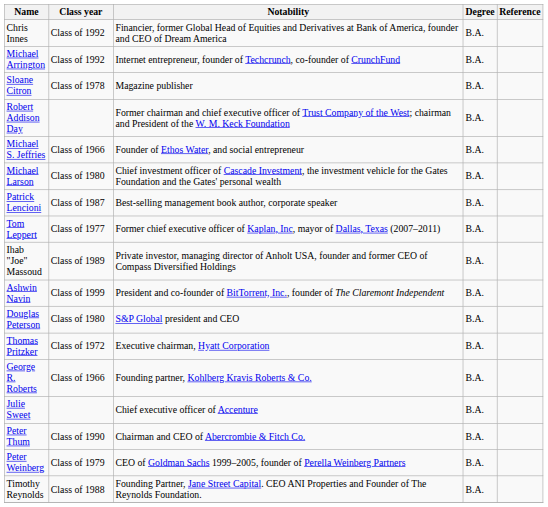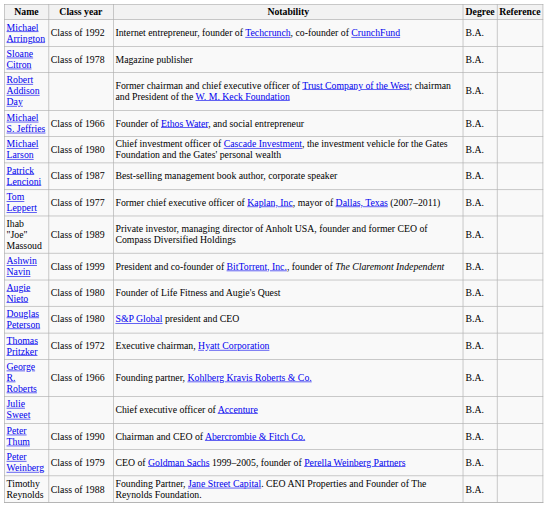 <table class="wikitable" style="width:100%">
 <tr>
 <th style="width:*;">Name</th>
 <th style="width:12%;">Class year</th>
 <th class="unsortable" style="width:65%;">Notability</th>
 <th>Degree</th>
 <th>Reference</th>
-</tr>
-<tr>
-<td>Chris Innes</td>
-<td>Class of 1992</td>
-<td>Financier, former Global Head of Equities and Derivatives at Bank of America, founder and CEO of Dream America</td>
-<td>B.A.</td>
-<td></td>
 </tr>
 <tr>
 <td><a href='#'>Michael Arrington</a></td>
 <td>Class of 1992</td>
 <td>Internet entrepreneur, founder of <a href='#'>Techcrunch</a>, co-founder of <a href='#'>CrunchFund</a></td>
 <td>B.A.</td>
 <td></td>
 </tr>
 <tr>
 <td><a href='#'>Sloane Citron</a></td>
 <td>Class of 1978</td>
 <td>Magazine publisher</td>
 <td>B.A.</td>
 <td></td>
 </tr>
 <tr>
 <td><a href='#'>Robert Addison Day</a></td>
 <td></td>
 <td>Former chairman and chief executive officer of <a href='#'>Trust Company of the West</a>; chairman and President of the <a href='#'>W. M. Keck Foundation</a></td>
 <td>B.A.</td>
 <td></td>
 </tr>
 <tr>
 <td><a href='#'>Michael S. Jeffries</a></td>
 <td>Class of 1966</td>
 <td>Founder of <a href='#'>Ethos Water</a>, and social entrepreneur</td>
 <td>B.A.</td>
 <td></td>
 </tr>
 <tr>
 <td><a href='#'>Michael Larson</a></td>
 <td>Class of 1980</td>
 <td>Chief investment officer of <a href='#'>Cascade Investment</a>, the investment vehicle for the Gates Foundation and the Gates' personal wealth</td>
 <td>B.A.</td>
 <td></td>
 </tr>
 <tr>
 <td><a href='#'>Patrick Lencioni</a></td>
 <td>Class of 1987</td>
 <td>Best-selling management book author, corporate speaker</td>
 <td>B.A.</td>
 <td></td>
 </tr>
 <tr>
 <td><a href='#'>Tom Leppert</a></td>
 <td>Class of 1977</td>
 <td>Former chief executive officer of <a href='#'>Kaplan, Inc</a>, mayor of <a href='#'>Dallas, Texas</a> (2007–2011)</td>
 <td>B.A.</td>
 </tr>
 <tr>
 <td>Ihab "Joe" Massoud</td>
 <td>Class of 1989</td>
 <td>Private investor, managing director of Anholt USA, founder and former CEO of Compass Diversified Holdings</td>
 <td>B.A.</td>
 <td></td>
 </tr>
 <tr>
 <td><a href='#'>Ashwin Navin</a></td>
 <td>Class of 1999</td>
 <td>President and co-founder of <a href='#'>BitTorrent, Inc.</a>, founder of <em>The Claremont Independent </em></td>
 <td>B.A.</td>
 <td></td>
 </tr>
 <tr>
+<td><a href='#'>Augie Nieto</a></td>
+<td>Class of 1980</td>
+<td>Founder of Life Fitness and Augie's Quest</td>
+<td>B.A.</td>
+<td></td>
+</tr>
+<tr>
 <td><a href='#'>Douglas Peterson</a></td>
 <td>Class of 1980</td>
 <td><a href='#'>S&P Global</a> president and CEO</td>
 <td>B.A.</td>
 <td></td>
 </tr>
 <tr>
 <td><a href='#'>Thomas Pritzker</a></td>
 <td>Class of 1972</td>
 <td>Executive chairman, <a href='#'>Hyatt Corporation</a></td>
 <td>B.A.</td>
 <td></td>
 </tr>
 <tr>
 <td><a href='#'>George R. Roberts</a></td>
 <td>Class of 1966</td>
 <td>Founding partner, <a href='#'>Kohlberg Kravis Roberts & Co.</a></td>
 <td>B.A.</td>
 <td></td>
 </tr>
 <tr>
 <td><a href='#'>Julie Sweet</a></td>
 <td></td>
 <td>Chief executive officer of <a href='#'>Accenture</a></td>
 <td>B.A.</td>
 <td></td>
 </tr>
 <tr>
 <td><a href='#'>Peter Thum</a></td>
 <td>Class of 1990</td>
 <td>Chairman and CEO of <a href='#'>Abercrombie & Fitch Co.</a></td>
 <td>B.A.</td>
 <td></td>
 </tr>
 <tr>
 <td><a href='#'>Peter Weinberg</a></td>
 <td>Class of 1979</td>
 <td>CEO of <a href='#'>Goldman Sachs</a> 1999–2005, founder of <a href='#'>Perella Weinberg Partners</a></td>
 <td>B.A.</td>
 <td></td>
 </tr>
 <tr>
 <td>Timothy Reynolds</td>
 <td>Class of 1988</td>
 <td>Founding Partner, <a href='#'>Jane Street Capital</a>. CEO ANI Properties and Founder of The Reynolds Foundation.</td>
 <td>B.A.</td>
 <td></td>
 </tr>
 <tr>
 </tr>
 </table>
